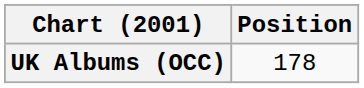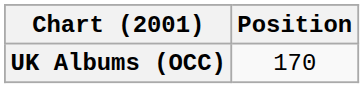 <table class="wikitable plainrowheaders" style="text-align:center">
 <tr>
 <th scope="col">Chart (2001)</th>
 <th scope="col">Position</th>
 </tr>
 <tr>
 <th scope="row">UK Albums (OCC)</th>
-<td>178</td>
+<td>170</td>
 </tr>
 </table>
